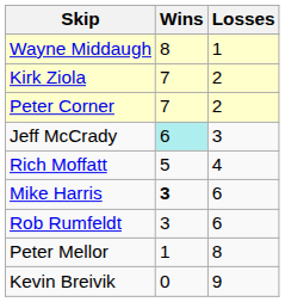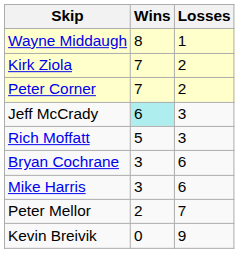 <table class="wikitable">
 <tr>
 <th>Skip</th>
 <th>Wins</th>
 <th>Losses</th>
 </tr>
 <tr bgcolor=#ffffcc>
 <td><a href='#'>Wayne Middaugh</a></td>
 <td>8</td>
 <td>1</td>
 </tr>
 <tr bgcolor=#ffffcc>
 <td><a href='#'>Kirk Ziola</a></td>
 <td>7</td>
 <td>2</td>
 </tr>
 <tr bgcolor=#ffffcc>
 <td><a href='#'>Peter Corner</a></td>
 <td>7</td>
 <td>2</td>
 </tr>
 <tr>
 <td>Jeff McCrady</td>
 <td style="background: paleturquoise;">6</td>
 <td>3</td>
 </tr>
 <tr>
 <td><a href='#'>Rich Moffatt</a></td>
 <td>5</td>
-<td>4</td>
+<td>3</td>
+</tr>
+<tr>
+<td><a href='#'>Bryan Cochrane</a></td>
+<td>3</td>
+<td>6</td>
 </tr>
 <tr>
 <td><a href='#'>Mike Harris</a></td>
-<td><strong>3</strong></td>
-<td>6</td>
-</tr>
-<tr>
-<td><a href='#'>Rob Rumfeldt</a></td>
 <td>3</td>
 <td>6</td>
 </tr>
 <tr>
 <td>Peter Mellor</td>
-<td>1</td>
-<td>8</td>
+<td>2</td>
+<td>7</td>
 </tr>
 <tr>
 <td>Kevin Breivik</td>
 <td>0</td>
 <td>9</td>
 </tr>
 </table>
